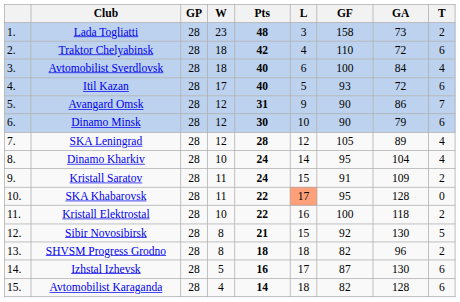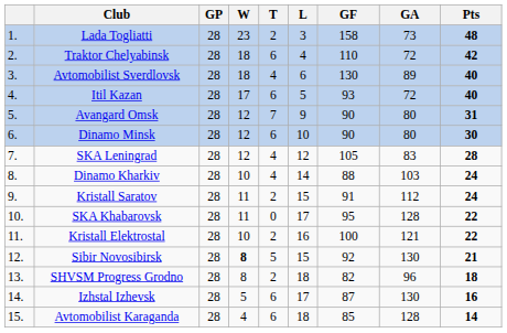 <table class="wikitable">
 <tr>
 <th width="30"></th>
 <th width="200">Club</th>
 <th width="30">GP</th>
 <th width="30">W</th>
-<th width="70">Pts</th>
+<th width="30">T</th>
 <th width="30">L</th>
 <th width="70">GF</th>
 <th width="70">GA</th>
-<th width="30">T</th>
+<th width="70">Pts</th>
 </tr>
 <tr align="center" bgcolor="BCD2EE">
 <td align="left">1.</td>
 <td><a href='#'>Lada Togliatti</a></td>
 <td>28</td>
 <td>23</td>
-<td><strong>48</strong></td>
+<td>2</td>
 <td>3</td>
 <td>158</td>
 <td>73</td>
-<td>2</td>
+<td><strong>48</strong></td>
 </tr>
 <tr align="center" bgcolor="BCD2EE">
 <td align="left">2.</td>
 <td><a href='#'>Traktor Chelyabinsk</a></td>
 <td>28</td>
 <td>18</td>
-<td><strong>42</strong></td>
+<td>6</td>
 <td>4</td>
 <td>110</td>
 <td>72</td>
-<td>6</td>
+<td><strong>42</strong></td>
 </tr>
 <tr align="center" bgcolor="BCD2EE">
 <td align="left">3.</td>
 <td><a href='#'>Avtomobilist Sverdlovsk</a></td>
 <td>28</td>
 <td>18</td>
+<td>4</td>
+<td>6</td>
+<td>130</td>
+<td>89</td>
 <td><strong>40</strong></td>
-<td>6</td>
-<td>100</td>
-<td>84</td>
-<td>4</td>
 </tr>
 <tr align="center" bgcolor="BCD2EE">
 <td align="left">4.</td>
 <td><a href='#'>Itil Kazan</a></td>
 <td>28</td>
 <td>17</td>
-<td><strong>40</strong></td>
+<td>6</td>
 <td>5</td>
 <td>93</td>
 <td>72</td>
-<td>6</td>
+<td><strong>40</strong></td>
 </tr>
 <tr align="center" bgcolor="BCD2EE">
 <td align="left">5.</td>
 <td><a href='#'>Avangard Omsk</a></td>
 <td>28</td>
 <td>12</td>
-<td><strong>31</strong></td>
+<td>7</td>
 <td>9</td>
 <td>90</td>
-<td>86</td>
-<td>7</td>
+<td>80</td>
+<td><strong>31</strong></td>
 </tr>
 <tr align="center" bgcolor="BCD2EE">
 <td align="left">6.</td>
 <td><a href='#'>Dinamo Minsk</a></td>
 <td>28</td>
 <td>12</td>
-<td><strong>30</strong></td>
+<td>6</td>
 <td>10</td>
 <td>90</td>
-<td>79</td>
-<td>6</td>
+<td>80</td>
+<td><strong>30</strong></td>
 </tr>
 <tr align="center">
 <td align="left">7.</td>
 <td><a href='#'>SKA Leningrad</a></td>
 <td>28</td>
 <td>12</td>
-<td><strong>28</strong></td>
+<td>4</td>
 <td>12</td>
 <td>105</td>
-<td>89</td>
-<td>4</td>
+<td>83</td>
+<td><strong>28</strong></td>
 </tr>
 <tr align="center">
 <td align="left">8.</td>
 <td><a href='#'>Dinamo Kharkiv</a></td>
 <td>28</td>
 <td>10</td>
+<td>4</td>
+<td>14</td>
+<td>88</td>
+<td>103</td>
 <td><strong>24</strong></td>
-<td>14</td>
-<td>95</td>
-<td>104</td>
-<td>4</td>
 </tr>
 <tr align="center">
 <td align="left">9.</td>
 <td><a href='#'>Kristall Saratov</a></td>
 <td>28</td>
 <td>11</td>
-<td><strong>24</strong></td>
+<td>2</td>
 <td>15</td>
 <td>91</td>
-<td>109</td>
-<td>2</td>
+<td>112</td>
+<td><strong>24</strong></td>
 </tr>
 <tr align="center">
 <td align="left">10.</td>
 <td><a href='#'>SKA Khabarovsk</a></td>
 <td>28</td>
 <td>11</td>
-<td><strong>22</strong></td>
-<td style="background: lightsalmon;">17</td>
+<td>0</td>
+<td>17</td>
 <td>95</td>
 <td>128</td>
-<td>0</td>
+<td><strong>22</strong></td>
 </tr>
 <tr align="center">
 <td align="left">11.</td>
 <td><a href='#'>Kristall Elektrostal</a></td>
 <td>28</td>
 <td>10</td>
-<td><strong>22</strong></td>
+<td>2</td>
 <td>16</td>
 <td>100</td>
-<td>118</td>
-<td>2</td>
+<td>121</td>
+<td><strong>22</strong></td>
 </tr>
 <tr align="center">
 <td align="left">12.</td>
 <td><a href='#'>Sibir Novosibirsk</a></td>
 <td>28</td>
-<td>8</td>
-<td><strong>21</strong></td>
+<td><strong>8</strong></td>
+<td>5</td>
 <td>15</td>
 <td>92</td>
 <td>130</td>
-<td>5</td>
+<td><strong>21</strong></td>
 </tr>
 <tr align="center">
 <td align="left">13.</td>
 <td><a href='#'>SHVSM Progress Grodno</a></td>
 <td>28</td>
 <td>8</td>
-<td><strong>18</strong></td>
+<td>2</td>
 <td>18</td>
 <td>82</td>
 <td>96</td>
-<td>2</td>
+<td><strong>18</strong></td>
 </tr>
 <tr align="center">
 <td align="left">14.</td>
 <td><a href='#'>Izhstal Izhevsk</a></td>
 <td>28</td>
 <td>5</td>
-<td><strong>16</strong></td>
+<td>6</td>
 <td>17</td>
 <td>87</td>
 <td>130</td>
-<td>6</td>
+<td><strong>16</strong></td>
 </tr>
 <tr align="center">
 <td align="left">15.</td>
 <td><a href='#'>Avtomobilist Karaganda</a></td>
 <td>28</td>
 <td>4</td>
+<td>6</td>
+<td>18</td>
+<td>85</td>
+<td>128</td>
 <td><strong>14</strong></td>
-<td>18</td>
-<td>82</td>
-<td>128</td>
-<td>6</td>
 </tr>
 </table>
